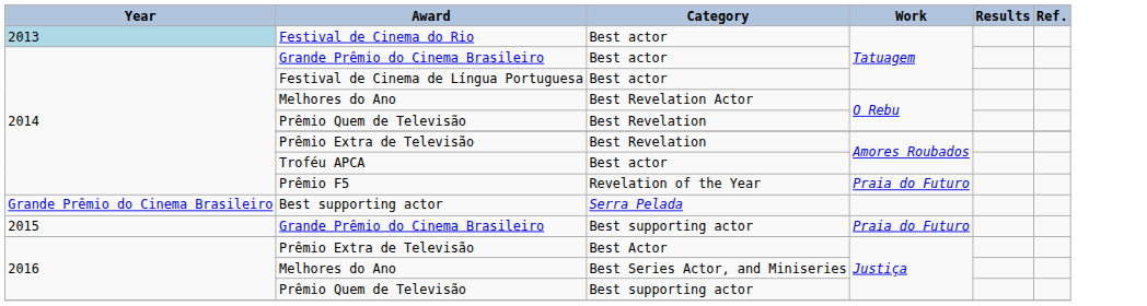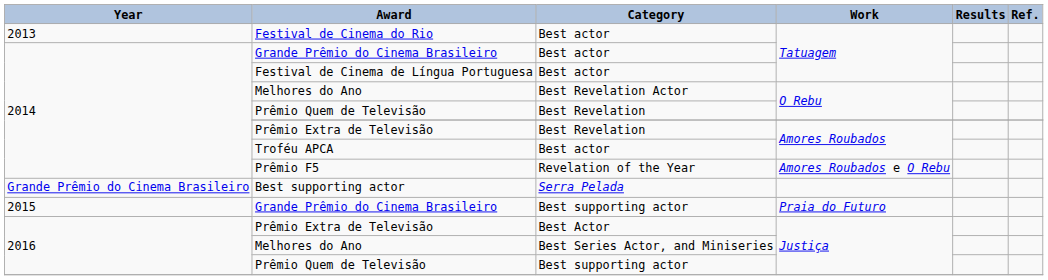 <table class="wikitable">
 <tr>
 <th style="background:#B0C4DE;">Year</th>
 <th style="background:#B0C4DE;">Award</th>
 <th style="background:#B0C4DE;">Category</th>
 <th style="background:#B0C4DE;">Work</th>
 <th style="background:#B0C4DE;">Results</th>
 <th style="background:#B0C4DE;">Ref.</th>
 </tr>
 <tr>
-<td style="background: lightblue;">2013</td>
+<td>2013</td>
 <td><a href='#'>Festival de Cinema do Rio</a></td>
 <td>Best actor</td>
 <td rowspan="3"><em><a href='#'>Tatuagem</a></em></td>
 <td></td>
 <td></td>
 </tr>
 <tr>
 <td rowspan="8">2014</td>
 <td><a href='#'>Grande Prêmio do Cinema Brasileiro</a></td>
 <td>Best actor</td>
 <td></td>
 <td></td>
 </tr>
 <tr>
 <td>Festival de Cinema de Língua Portuguesa</td>
 <td>Best actor</td>
 <td></td>
 <td></td>
 </tr>
 <tr>
 <td>Melhores do Ano</td>
 <td>Best Revelation Actor</td>
 <td rowspan="2"><em><a href='#'>O Rebu</a></em></td>
 <td></td>
 <td></td>
 </tr>
 <tr>
 <td>Prêmio Quem de Televisão</td>
 <td>Best Revelation</td>
 <td></td>
 <td></td>
 </tr>
 <tr>
 </tr>
 <tr>
 <td>Prêmio Extra de Televisão</td>
 <td>Best Revelation</td>
 <td rowspan="2"><em><a href='#'>Amores Roubados</a></em></td>
 <td></td>
 <td></td>
 </tr>
 <tr>
 <td>Troféu APCA</td>
 <td>Best actor</td>
 <td></td>
 <td></td>
 </tr>
 <tr>
 <td>Prêmio F5</td>
 <td>Revelation of the Year</td>
-<td><em><a href='#'>Praia do Futuro</a></em></td>
+<td><em><a href='#'>Amores Roubados</a></em> e <em><a href='#'>O Rebu</a></em></td>
 <td></td>
 <td></td>
 </tr>
 <tr>
 <td><a href='#'>Grande Prêmio do Cinema Brasileiro</a></td>
 <td>Best supporting actor</td>
 <td><em><a href='#'>Serra Pelada</a></em></td>
 <td></td>
 <td></td>
 </tr>
 <tr>
 <td>2015</td>
 <td><a href='#'>Grande Prêmio do Cinema Brasileiro</a></td>
 <td>Best supporting actor</td>
 <td><em><a href='#'>Praia do Futuro</a></em></td>
 <td></td>
 <td></td>
 </tr>
 <tr>
 <td rowspan="3">2016</td>
 <td>Prêmio Extra de Televisão</td>
 <td>Best Actor</td>
 <td rowspan="3"><em><a href='#'>Justiça</a></em></td>
 <td></td>
 <td></td>
 </tr>
 <tr>
 <td>Melhores do Ano</td>
 <td>Best Series Actor, and Miniseries</td>
 <td></td>
 <td></td>
 </tr>
 <tr>
 <td>Prêmio Quem de Televisão</td>
 <td>Best supporting actor</td>
 <td></td>
 <td></td>
 </tr>
 <tr>
 </tr>
 </table>
